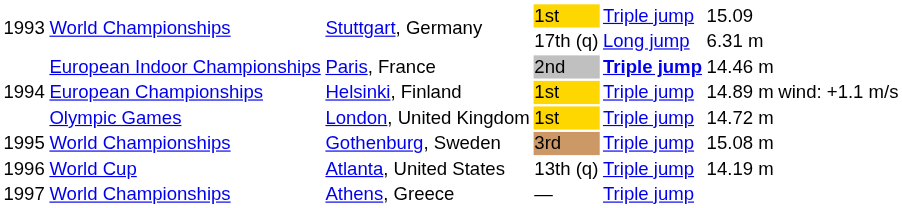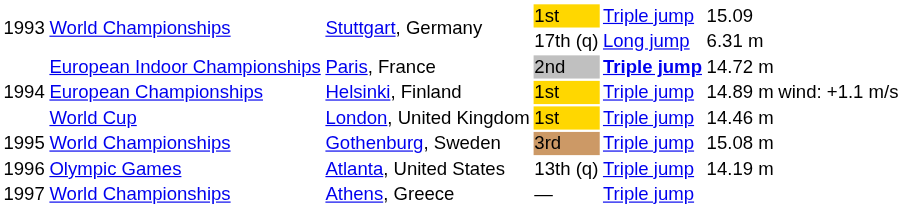 <table>
 <tr>
 <td rowspan=2>1993</td>
 <td rowspan=2><a href='#'>World Championships</a></td>
 <td rowspan=2><a href='#'>Stuttgart</a>, Germany</td>
 <td bgcolor="gold">1st</td>
 <td><a href='#'>Triple jump</a></td>
 <td>15.09</td>
 <td></td>
 </tr>
 <tr>
 <td>17th (q)</td>
 <td><a href='#'>Long jump</a></td>
 <td>6.31 m</td>
 </tr>
 <tr>
 <td rowspan=3>1994</td>
 <td><a href='#'>European Indoor Championships</a></td>
 <td><a href='#'>Paris</a>, France</td>
 <td bgcolor="silver">2nd</td>
 <td><strong><a href='#'>Triple jump</a></strong></td>
-<td>14.46 m</td>
+<td>14.72 m</td>
 </tr>
 <tr>
 <td><a href='#'>European Championships</a></td>
 <td><a href='#'>Helsinki</a>, Finland</td>
 <td bgcolor="gold">1st</td>
 <td><a href='#'>Triple jump</a></td>
 <td>14.89 m</td>
 <td>wind: +1.1 m/s</td>
 </tr>
 <tr>
-<td><a href='#'>Olympic Games</a></td>
+<td><a href='#'>World Cup</a></td>
 <td><a href='#'>London</a>, United Kingdom</td>
 <td bgcolor=gold>1st</td>
 <td><a href='#'>Triple jump</a></td>
-<td>14.72 m</td>
+<td>14.46 m</td>
 </tr>
 <tr>
 <td>1995</td>
 <td><a href='#'>World Championships</a></td>
 <td><a href='#'>Gothenburg</a>, Sweden</td>
 <td bgcolor="cc9966">3rd</td>
 <td><a href='#'>Triple jump</a></td>
 <td>15.08 m</td>
 </tr>
 <tr>
 <td>1996</td>
-<td><a href='#'>World Cup</a></td>
+<td><a href='#'>Olympic Games</a></td>
 <td><a href='#'>Atlanta</a>, United States</td>
 <td>13th (q)</td>
 <td><a href='#'>Triple jump</a></td>
 <td>14.19 m</td>
 </tr>
 <tr>
 <td>1997</td>
 <td><a href='#'>World Championships</a></td>
 <td><a href='#'>Athens</a>, Greece</td>
 <td>—</td>
 <td><a href='#'>Triple jump</a></td>
 <td></td>
 </tr>
 </table>
